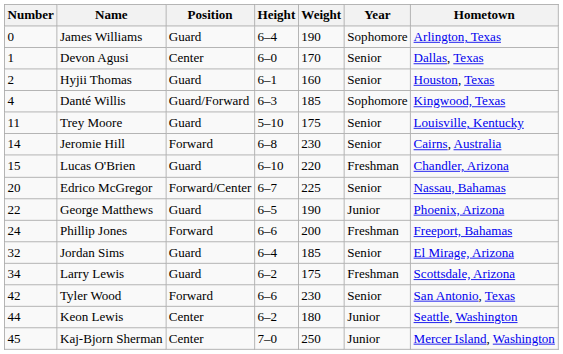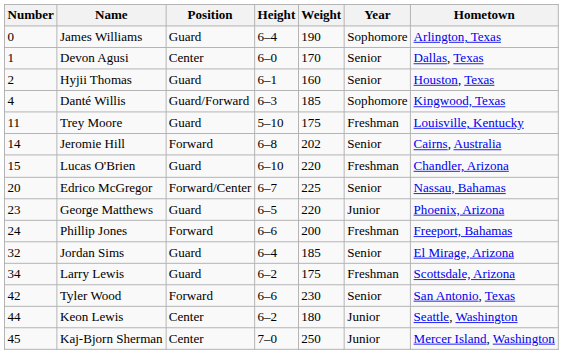 <table class="wikitable sortable" style="font-size: 95%;">
 <tr>
 <th>Number</th>
 <th>Name</th>
 <th>Position</th>
 <th>Height</th>
 <th>Weight</th>
 <th>Year</th>
 <th>Hometown</th>
 </tr>
 <tr>
 <td>0</td>
 <td>James Williams</td>
 <td>Guard</td>
 <td>6–4</td>
 <td>190</td>
 <td>Sophomore</td>
 <td><a href='#'>Arlington, Texas</a></td>
 </tr>
 <tr>
 <td>1</td>
 <td>Devon Agusi</td>
 <td>Center</td>
 <td>6–0</td>
 <td>170</td>
 <td>Senior</td>
 <td><a href='#'>Dallas</a>, <a href='#'>Texas</a></td>
 </tr>
 <tr>
 <td>2</td>
 <td>Hyjii Thomas</td>
 <td>Guard</td>
 <td>6–1</td>
 <td>160</td>
 <td>Senior</td>
 <td><a href='#'>Houston</a>, <a href='#'>Texas</a></td>
 </tr>
 <tr>
 <td>4</td>
 <td>Danté Willis</td>
 <td>Guard/Forward</td>
 <td>6–3</td>
 <td>185</td>
 <td>Sophomore</td>
 <td><a href='#'>Kingwood, Texas</a></td>
 </tr>
 <tr>
 <td>11</td>
 <td>Trey Moore</td>
 <td>Guard</td>
 <td>5–10</td>
 <td>175</td>
-<td>Senior</td>
+<td>Freshman</td>
 <td><a href='#'>Louisville, Kentucky</a></td>
 </tr>
 <tr>
 <td>14</td>
 <td>Jeromie Hill</td>
 <td>Forward</td>
 <td>6–8</td>
-<td>230</td>
+<td>202</td>
 <td>Senior</td>
 <td><a href='#'>Cairns</a>, <a href='#'>Australia</a></td>
 </tr>
 <tr>
 <td>15</td>
 <td>Lucas O'Brien</td>
 <td>Guard</td>
 <td>6–10</td>
 <td>220</td>
 <td>Freshman</td>
 <td><a href='#'>Chandler, Arizona</a></td>
 </tr>
 <tr>
 <td>20</td>
 <td>Edrico McGregor</td>
 <td>Forward/Center</td>
 <td>6–7</td>
 <td>225</td>
 <td>Senior</td>
 <td><a href='#'>Nassau, Bahamas</a></td>
 </tr>
 <tr>
-<td>22</td>
+<td>23</td>
 <td>George Matthews</td>
 <td>Guard</td>
 <td>6–5</td>
-<td>190</td>
+<td>220</td>
 <td>Junior</td>
 <td><a href='#'>Phoenix, Arizona</a></td>
 </tr>
 <tr>
 <td>24</td>
 <td>Phillip Jones</td>
 <td>Forward</td>
 <td>6–6</td>
 <td>200</td>
 <td>Freshman</td>
 <td><a href='#'>Freeport, Bahamas</a></td>
 </tr>
 <tr>
 <td>32</td>
 <td>Jordan Sims</td>
 <td>Guard</td>
 <td>6–4</td>
 <td>185</td>
 <td>Senior</td>
 <td><a href='#'>El Mirage, Arizona</a></td>
 </tr>
 <tr>
 <td>34</td>
 <td>Larry Lewis</td>
 <td>Guard</td>
 <td>6–2</td>
 <td>175</td>
 <td>Freshman</td>
 <td><a href='#'>Scottsdale, Arizona</a></td>
 </tr>
 <tr>
 <td>42</td>
 <td>Tyler Wood</td>
 <td>Forward</td>
 <td>6–6</td>
 <td>230</td>
 <td>Senior</td>
 <td><a href='#'>San Antonio</a>, <a href='#'>Texas</a></td>
 </tr>
 <tr>
 <td>44</td>
 <td>Keon Lewis</td>
 <td>Center</td>
 <td>6–2</td>
 <td>180</td>
 <td>Junior</td>
 <td><a href='#'>Seattle</a>, <a href='#'>Washington</a></td>
 </tr>
 <tr>
 <td>45</td>
 <td>Kaj-Bjorn Sherman</td>
 <td>Center</td>
 <td>7–0</td>
 <td>250</td>
 <td>Junior</td>
 <td><a href='#'>Mercer Island</a>, <a href='#'>Washington</a></td>
 </tr>
 </table>
